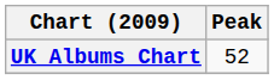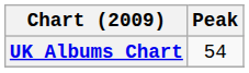 <table class="wikitable plainrowheaders" style="text-align:center;">
 <tr>
 <th>Chart (2009)</th>
 <th>Peak</th>
 </tr>
 <tr>
 <th scope="row"><a href='#'>UK Albums Chart</a></th>
-<td>52</td>
+<td>54</td>
 </tr>
 <tr>
 </tr>
 </table>
